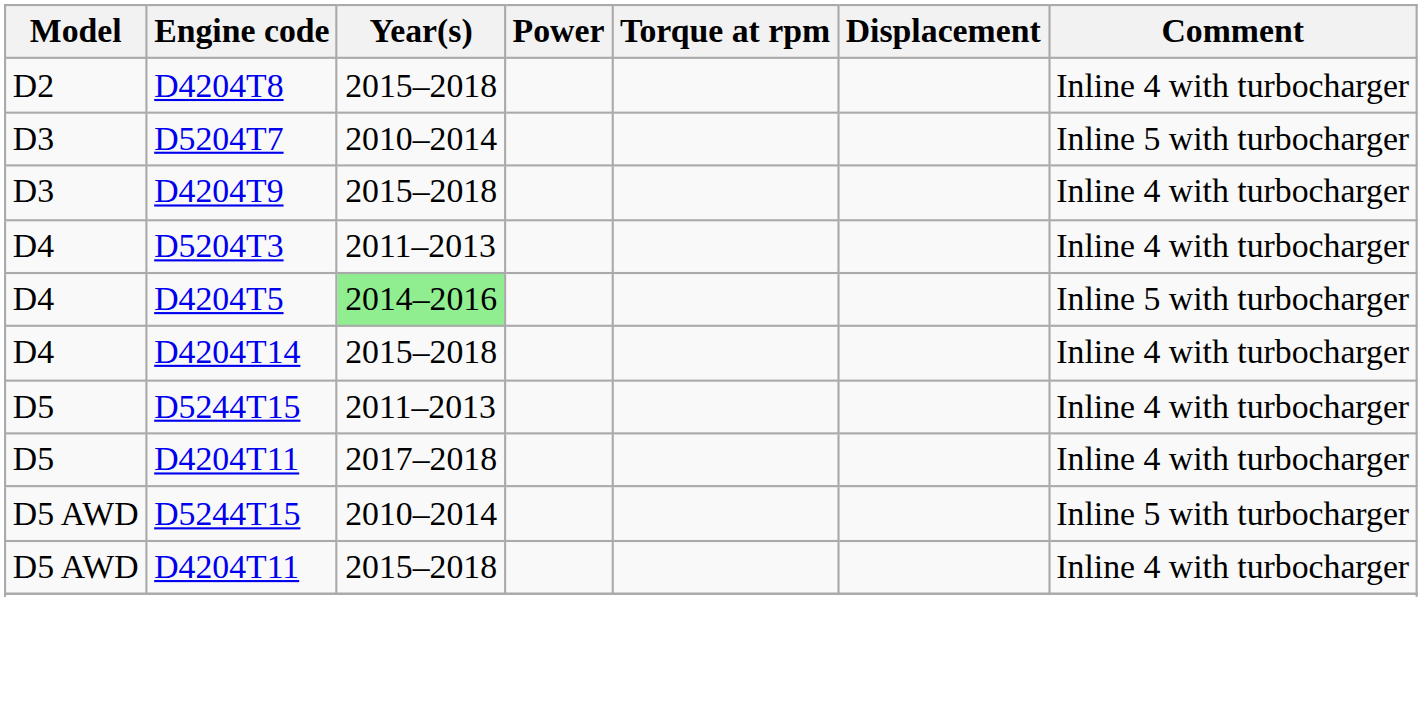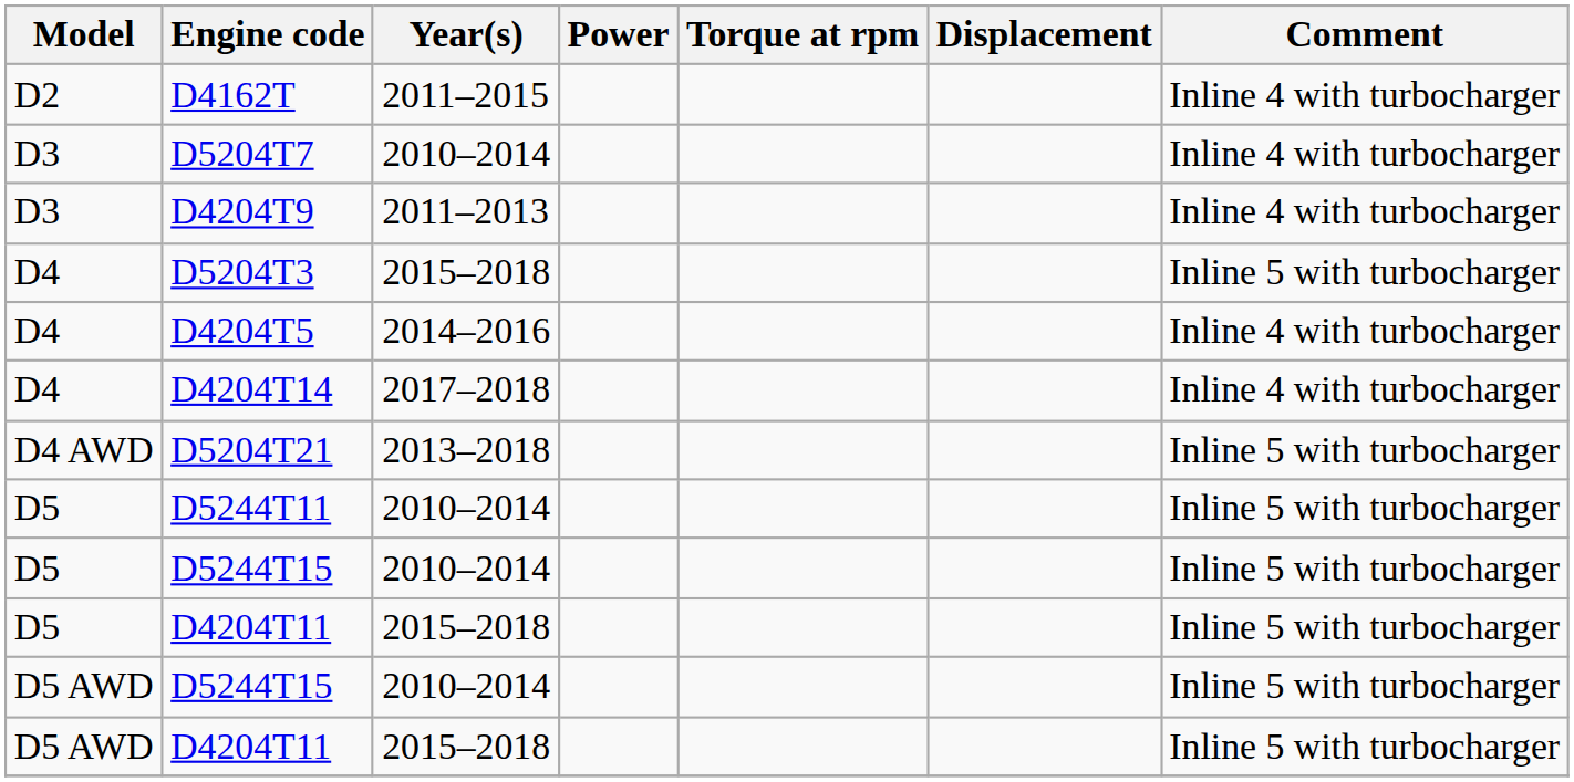 <table class="wikitable collapsible sortable">
 <tr>
 <th>Model</th>
 <th>Engine code</th>
 <th>Year(s)</th>
 <th>Power</th>
 <th>Torque at rpm</th>
 <th>Displacement</th>
 <th>Comment</th>
 </tr>
 <tr>
 <td>D2</td>
-<td><a href='#'>D4204T8</a></td>
-<td>2015–2018</td>
+<td><a href='#'>D4162T</a></td>
+<td>2011–2015</td>
 <td></td>
 <td></td>
 <td></td>
 <td>Inline 4 with turbocharger</td>
 </tr>
 <tr>
 <td>D3</td>
 <td><a href='#'>D5204T7</a></td>
 <td>2010–2014</td>
 <td></td>
 <td></td>
 <td></td>
-<td>Inline 5 with turbocharger</td>
+<td>Inline 4 with turbocharger</td>
 </tr>
 <tr>
 <td>D3</td>
 <td><a href='#'>D4204T9</a></td>
-<td>2015–2018</td>
+<td>2011–2013</td>
 <td></td>
 <td></td>
 <td></td>
 <td>Inline 4 with turbocharger</td>
 </tr>
 <tr>
 <td>D4</td>
 <td><a href='#'>D5204T3</a></td>
-<td>2011–2013</td>
+<td>2015–2018</td>
+<td></td>
+<td></td>
+<td></td>
+<td>Inline 5 with turbocharger</td>
+</tr>
+<tr>
+<td>D4</td>
+<td><a href='#'>D4204T5</a></td>
+<td>2014–2016</td>
 <td></td>
 <td></td>
 <td></td>
 <td>Inline 4 with turbocharger</td>
 </tr>
 <tr>
 <td>D4</td>
-<td><a href='#'>D4204T5</a></td>
-<td style="background: lightgreen;">2014–2016</td>
+<td><a href='#'>D4204T14</a></td>
+<td>2017–2018</td>
+<td></td>
+<td></td>
+<td></td>
+<td>Inline 4 with turbocharger</td>
+</tr>
+<tr>
+<td>D4 AWD</td>
+<td><a href='#'>D5204T21</a></td>
+<td>2013–2018</td>
 <td></td>
 <td></td>
 <td></td>
 <td>Inline 5 with turbocharger</td>
 </tr>
 <tr>
-<td>D4</td>
-<td><a href='#'>D4204T14</a></td>
+<td>D5</td>
+<td><a href='#'>D5244T11</a></td>
+<td>2010–2014</td>
+<td></td>
+<td></td>
+<td></td>
+<td>Inline 5 with turbocharger</td>
+</tr>
+<tr>
+<td>D5</td>
+<td><a href='#'>D5244T15</a></td>
+<td>2010–2014</td>
+<td></td>
+<td></td>
+<td></td>
+<td>Inline 5 with turbocharger</td>
+</tr>
+<tr>
+<td>D5</td>
+<td><a href='#'>D4204T11</a></td>
 <td>2015–2018</td>
 <td></td>
 <td></td>
 <td></td>
-<td>Inline 4 with turbocharger</td>
-</tr>
-<tr>
-<td>D5</td>
-<td><a href='#'>D5244T15</a></td>
-<td>2011–2013</td>
-<td></td>
-<td></td>
-<td></td>
-<td>Inline 4 with turbocharger</td>
-</tr>
-<tr>
-<td>D5</td>
-<td><a href='#'>D4204T11</a></td>
-<td>2017–2018</td>
-<td></td>
-<td></td>
-<td></td>
-<td>Inline 4 with turbocharger</td>
+<td>Inline 5 with turbocharger</td>
 </tr>
 <tr>
 <td>D5 AWD</td>
 <td><a href='#'>D5244T15</a></td>
 <td>2010–2014</td>
 <td></td>
 <td></td>
 <td></td>
 <td>Inline 5 with turbocharger</td>
 </tr>
 <tr>
 <td>D5 AWD</td>
 <td><a href='#'>D4204T11</a></td>
 <td>2015–2018</td>
 <td></td>
 <td></td>
 <td></td>
-<td>Inline 4 with turbocharger</td>
+<td>Inline 5 with turbocharger</td>
 </tr>
 <tr>
 </tr>
 <tr |>
 </tr>
 </table>
